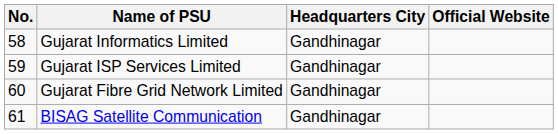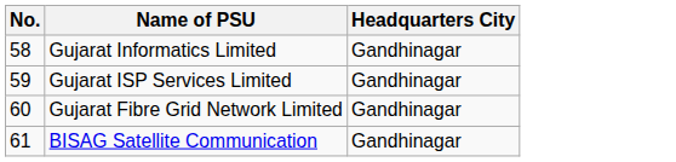 <table class="wikitable">
 <tr>
 <th>No.</th>
 <th>Name of PSU</th>
 <th>Headquarters City</th>
-<th>Official Website</th>
 </tr>
 <tr>
 <td>58</td>
 <td>Gujarat Informatics Limited</td>
 <td>Gandhinagar</td>
-<td></td>
 </tr>
 <tr>
 <td>59</td>
 <td>Gujarat ISP Services Limited</td>
 <td>Gandhinagar</td>
-<td></td>
 </tr>
 <tr>
 <td>60</td>
 <td>Gujarat Fibre Grid Network Limited</td>
 <td>Gandhinagar</td>
-<td></td>
 </tr>
 <tr>
 <td>61</td>
 <td><a href='#'>BISAG Satellite Communication</a></td>
 <td>Gandhinagar</td>
-<td></td>
 </tr>
 </table>
